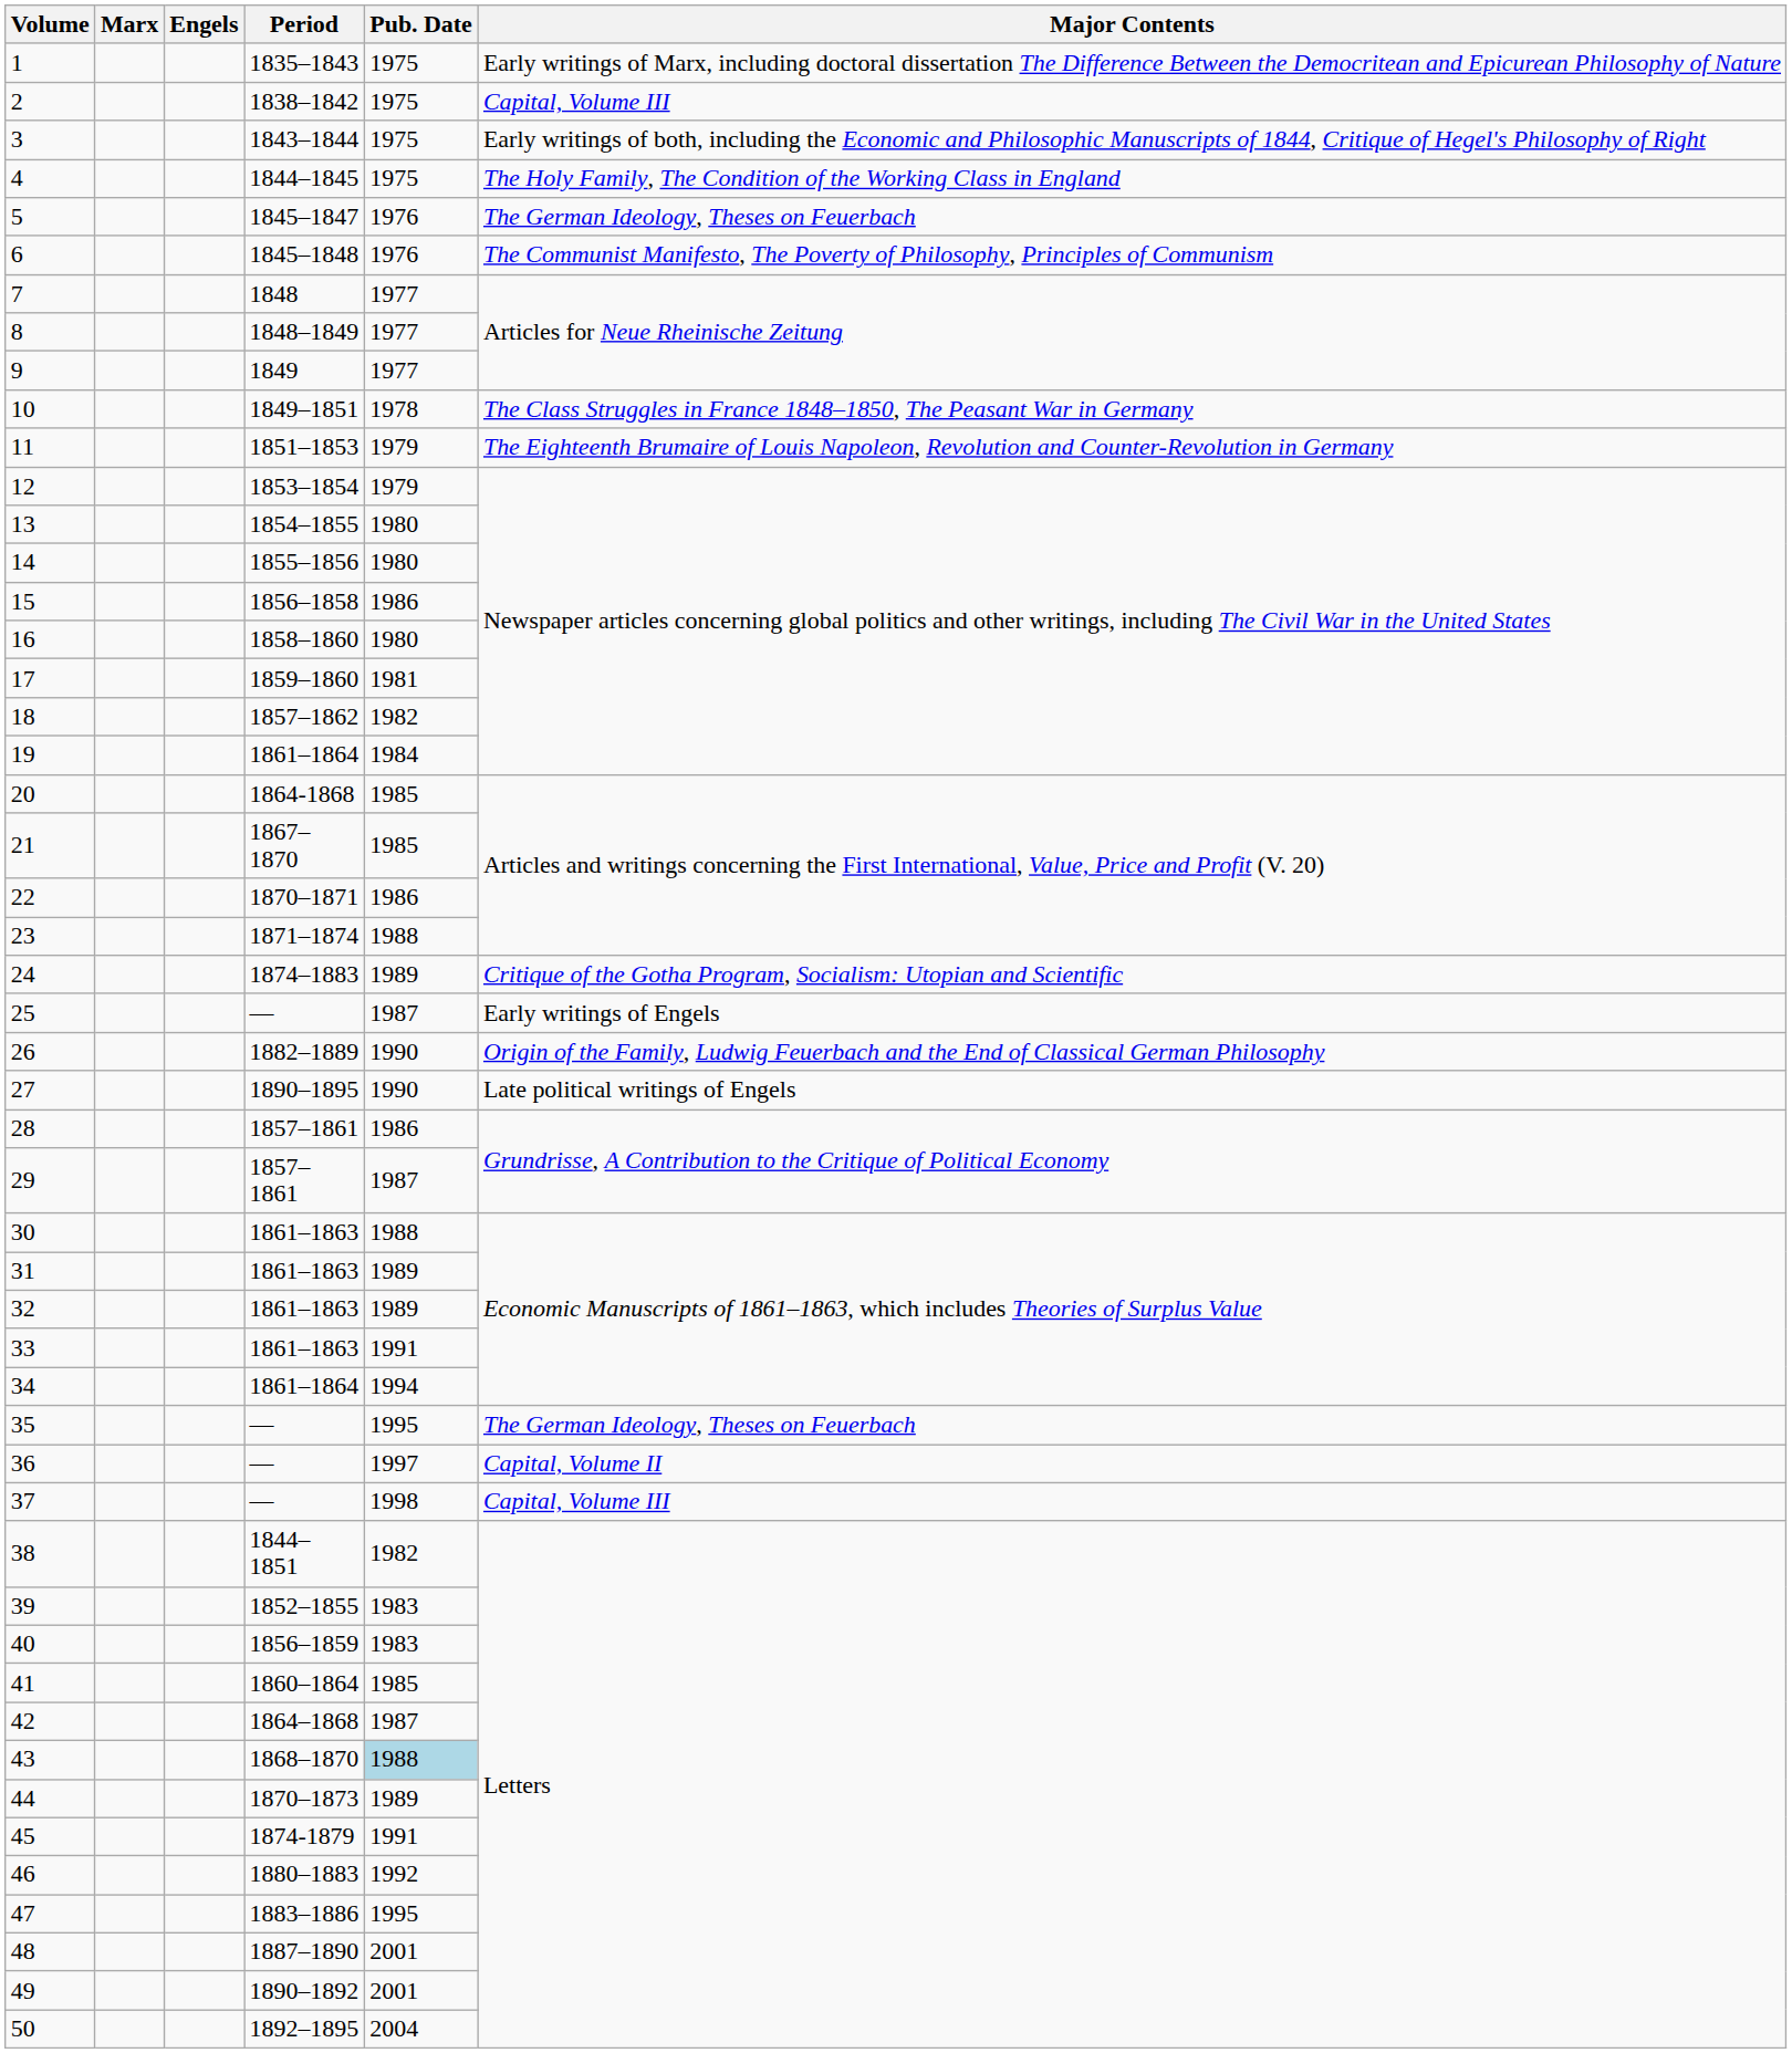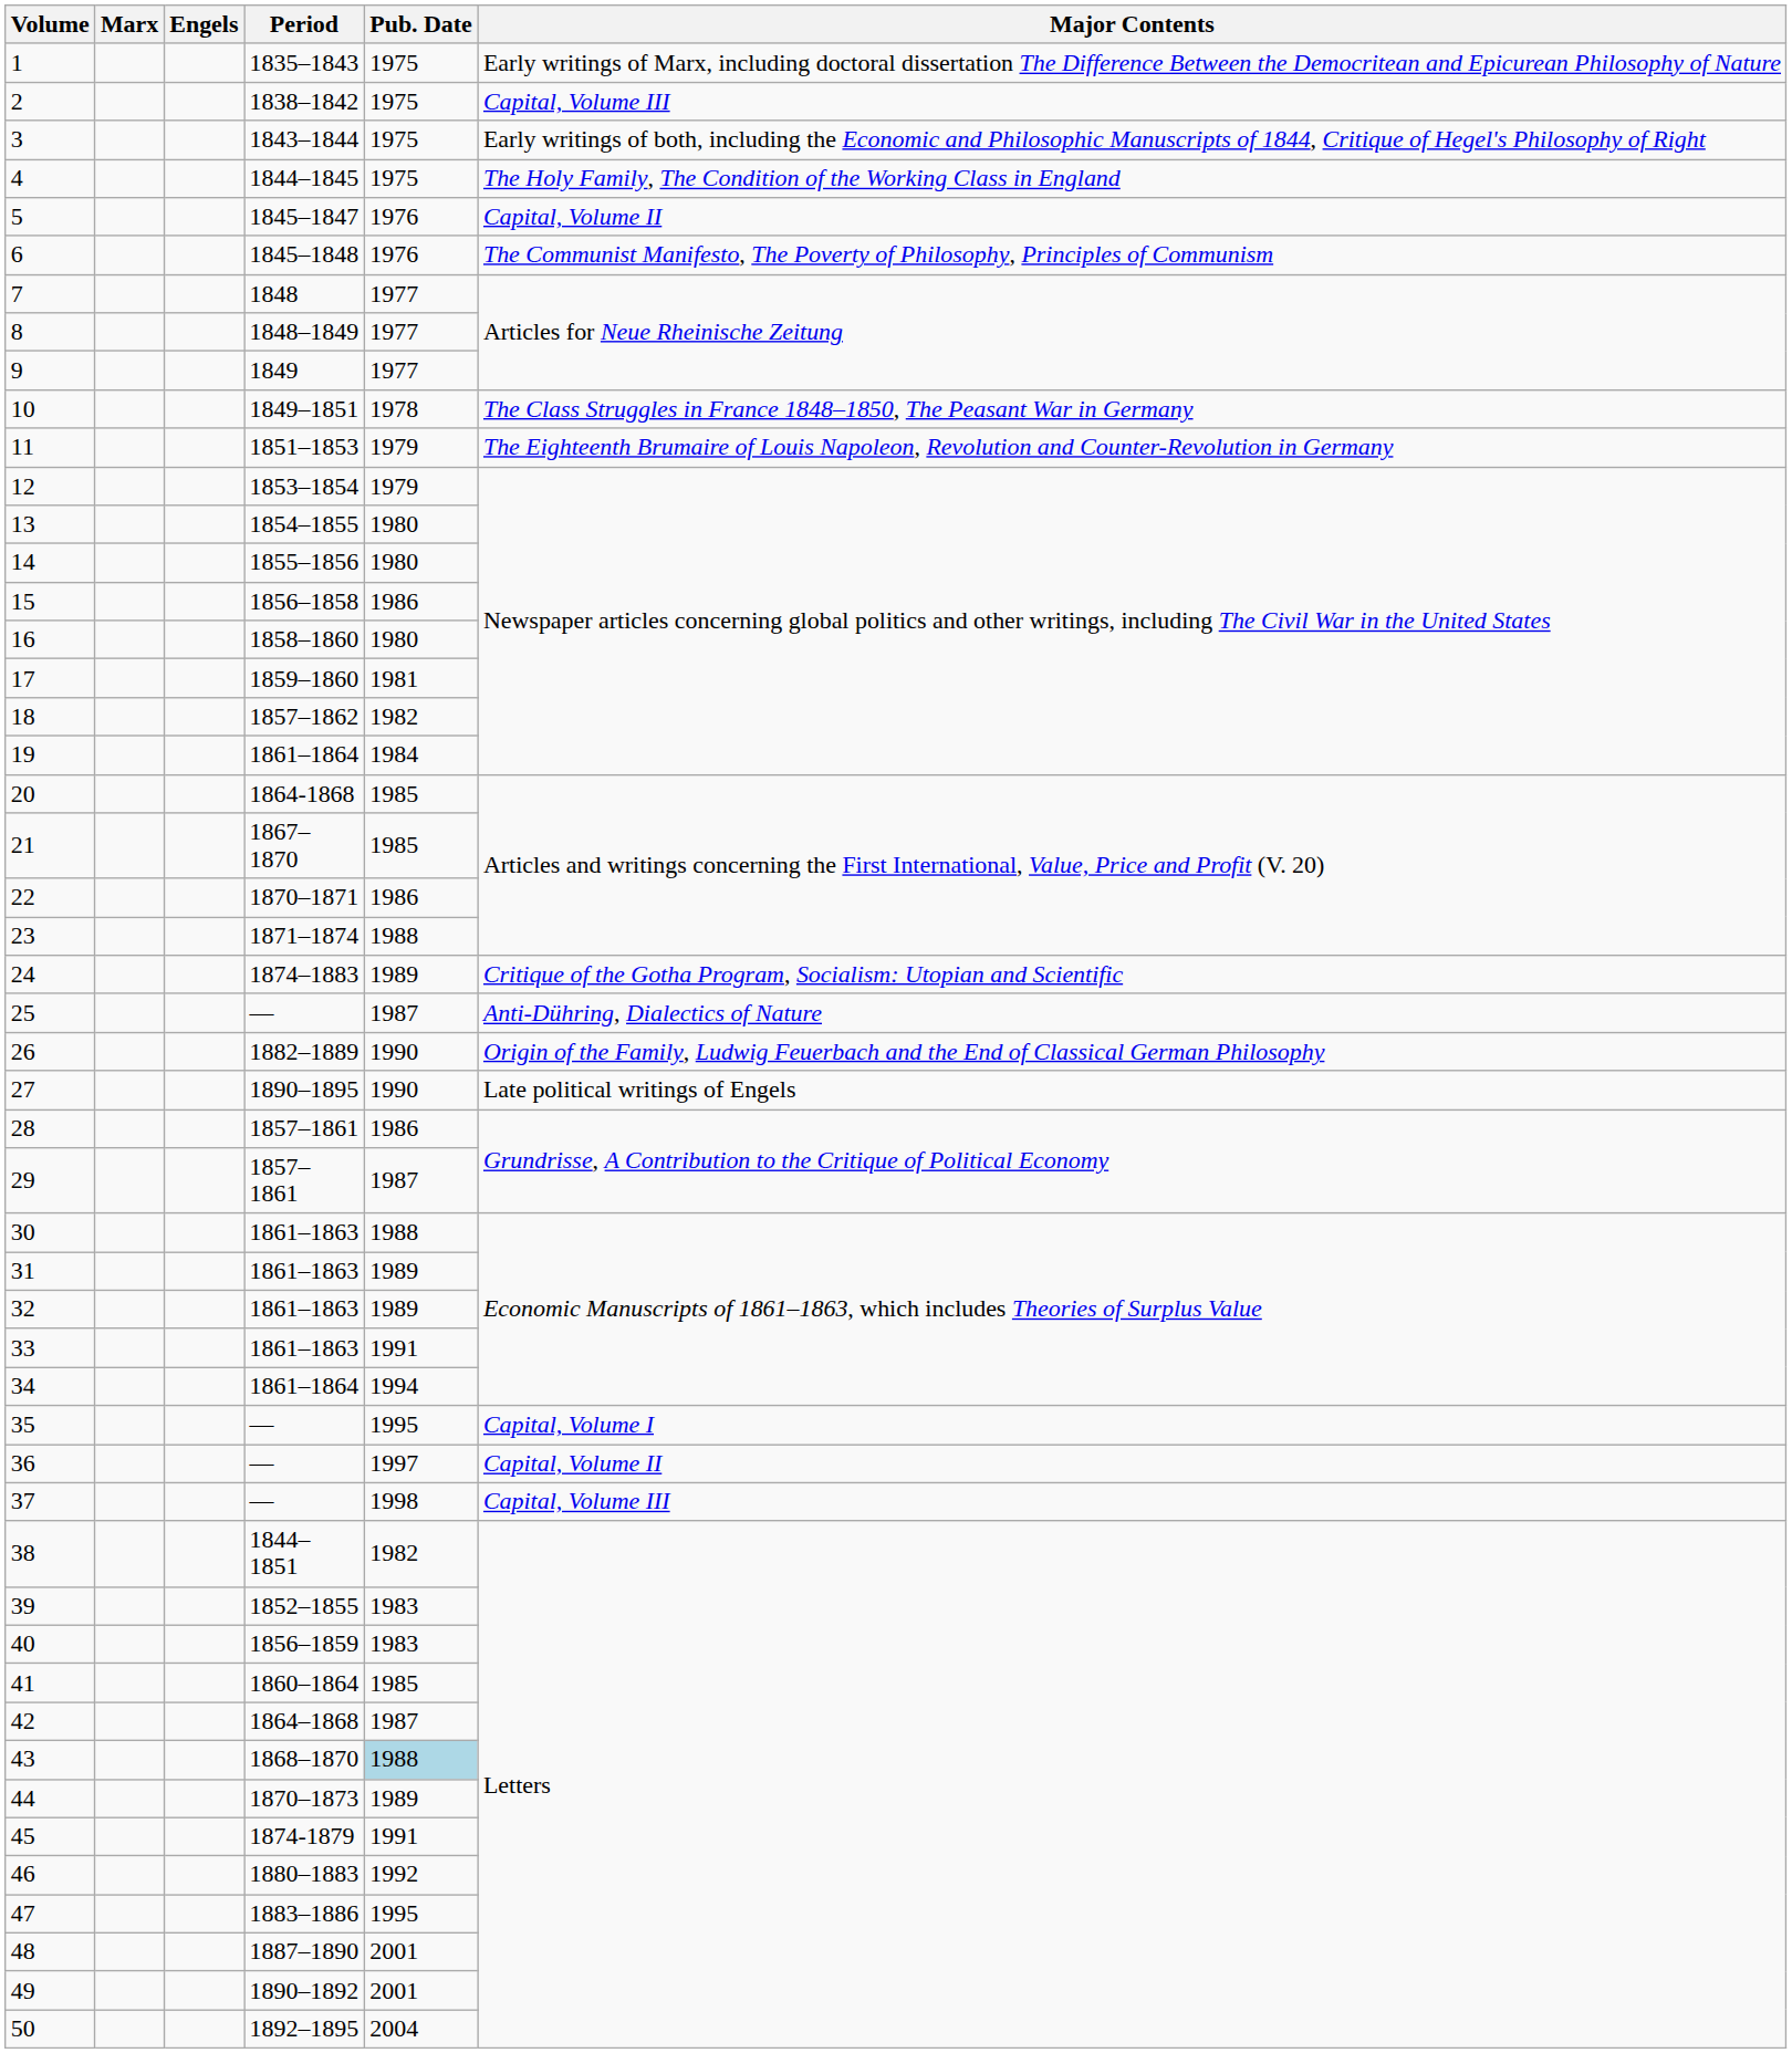 <table class="wikitable sortable">
 <tr>
 <th>Volume</th>
 <th>Marx</th>
 <th>Engels</th>
 <th>Period</th>
 <th>Pub. Date</th>
 <th class="unsortable">Major Contents</th>
 </tr>
 <tr>
 <td>1</td>
 <td></td>
 <td></td>
 <td>1835–1843</td>
 <td>1975</td>
 <td>Early writings of Marx, including doctoral dissertation <em><a href='#'>The Difference Between the Democritean and Epicurean Philosophy of Nature</a></em></td>
 </tr>
 <tr>
 <td>2</td>
 <td></td>
 <td></td>
 <td>1838–1842</td>
 <td>1975</td>
 <td><em><a href='#'>Capital, Volume III</a></em></td>
 </tr>
 <tr>
 <td>3</td>
 <td></td>
 <td></td>
 <td>1843–1844</td>
 <td>1975</td>
 <td>Early writings of both, including the <em><a href='#'>Economic and Philosophic Manuscripts of 1844</a></em>, <em><a href='#'>Critique of Hegel's Philosophy of Right</a></em></td>
 </tr>
 <tr>
 <td>4</td>
 <td></td>
 <td></td>
 <td>1844–1845</td>
 <td>1975</td>
 <td><em><a href='#'>The Holy Family</a></em>, <em><a href='#'>The Condition of the Working Class in England</a></em></td>
 </tr>
 <tr>
 <td>5</td>
 <td></td>
 <td></td>
 <td>1845–1847</td>
 <td>1976</td>
-<td><em><a href='#'>The German Ideology</a></em>, <em><a href='#'>Theses on Feuerbach</a></em></td>
+<td><em><a href='#'>Capital, Volume II</a></em></td>
 </tr>
 <tr>
 <td>6</td>
 <td></td>
 <td></td>
 <td>1845–1848</td>
 <td>1976</td>
 <td><em><a href='#'>The Communist Manifesto</a></em>, <em><a href='#'>The Poverty of Philosophy</a></em>, <em><a href='#'>Principles of Communism</a></em></td>
 </tr>
 <tr>
 <td>7</td>
 <td></td>
 <td></td>
 <td>1848</td>
 <td>1977</td>
 <td rowspan=3>Articles for <em><a href='#'>Neue Rheinische Zeitung</a></em></td>
 </tr>
 <tr>
 <td>8</td>
 <td></td>
 <td></td>
 <td>1848–1849</td>
 <td>1977</td>
 </tr>
 <tr>
 <td>9</td>
 <td></td>
 <td></td>
 <td>1849</td>
 <td>1977</td>
 </tr>
 <tr>
 <td>10</td>
 <td></td>
 <td></td>
 <td>1849–1851</td>
 <td>1978</td>
 <td><em><a href='#'>The Class Struggles in France 1848–1850</a></em>, <em><a href='#'>The Peasant War in Germany</a></em></td>
 </tr>
 <tr>
 <td>11</td>
 <td></td>
 <td></td>
 <td>1851–1853</td>
 <td>1979</td>
 <td><em><a href='#'>The Eighteenth Brumaire of Louis Napoleon</a></em>, <em><a href='#'>Revolution and Counter-Revolution in Germany</a></em></td>
 </tr>
 <tr>
 <td>12</td>
 <td></td>
 <td></td>
 <td>1853–1854</td>
 <td>1979</td>
 <td rowspan=8>Newspaper articles concerning global politics and other writings, including <em><a href='#'>The Civil War in the United States</a></em></td>
 </tr>
 <tr>
 <td>13</td>
 <td></td>
 <td></td>
 <td>1854–1855</td>
 <td>1980</td>
 </tr>
 <tr>
 <td>14</td>
 <td></td>
 <td></td>
 <td>1855–1856</td>
 <td>1980</td>
 </tr>
 <tr>
 <td>15</td>
 <td></td>
 <td></td>
 <td>1856–1858</td>
 <td>1986</td>
 </tr>
 <tr>
 <td>16</td>
 <td></td>
 <td></td>
 <td>1858–1860</td>
 <td>1980</td>
 </tr>
 <tr>
 <td>17</td>
 <td></td>
 <td></td>
 <td>1859–1860</td>
 <td>1981</td>
 </tr>
 <tr>
 <td>18</td>
 <td></td>
 <td></td>
 <td>1857–1862</td>
 <td>1982</td>
 </tr>
 <tr>
 <td>19</td>
 <td></td>
 <td></td>
 <td>1861–1864</td>
 <td>1984</td>
 </tr>
 <tr>
 <td>20</td>
 <td></td>
 <td></td>
 <td>1864-1868</td>
 <td>1985</td>
 <td rowspan=4>Articles and writings concerning the <a href='#'>First International</a>, <em><a href='#'>Value, Price and Profit</a></em> (V. 20)</td>
 </tr>
 <tr>
 <td>21</td>
 <td></td>
 <td></td>
 <td>1867–<br>1870</td>
 <td>1985</td>
 </tr>
 <tr>
 <td>22</td>
 <td></td>
 <td></td>
 <td>1870–1871</td>
 <td>1986</td>
 </tr>
 <tr>
 <td>23</td>
 <td></td>
 <td></td>
 <td>1871–1874</td>
 <td>1988</td>
 </tr>
 <tr>
 <td>24</td>
 <td></td>
 <td></td>
 <td>1874–1883</td>
 <td>1989</td>
 <td><em><a href='#'>Critique of the Gotha Program</a></em>, <em><a href='#'>Socialism: Utopian and Scientific</a></em></td>
 </tr>
 <tr>
 <td>25</td>
 <td></td>
 <td></td>
 <td>—</td>
 <td>1987</td>
-<td>Early writings of Engels</td>
+<td><em><a href='#'>Anti-Dühring</a></em>, <em><a href='#'>Dialectics of Nature</a></em></td>
 </tr>
 <tr>
 <td>26</td>
 <td></td>
 <td></td>
 <td>1882–1889</td>
 <td>1990</td>
 <td><em><a href='#'>Origin of the Family</a></em>, <em><a href='#'>Ludwig Feuerbach and the End of Classical German Philosophy</a></em></td>
 </tr>
 <tr>
 <td>27</td>
 <td></td>
 <td></td>
 <td>1890–1895</td>
 <td>1990</td>
 <td>Late political writings of Engels</td>
 </tr>
 <tr>
 <td>28</td>
 <td></td>
 <td></td>
 <td>1857–1861</td>
 <td>1986</td>
 <td rowspan=2><em><a href='#'>Grundrisse</a></em>, <em><a href='#'>A Contribution to the Critique of Political Economy</a></em></td>
 </tr>
 <tr>
 <td>29</td>
 <td></td>
 <td></td>
 <td>1857–<br>1861</td>
 <td>1987</td>
 </tr>
 <tr>
 <td>30</td>
 <td></td>
 <td></td>
 <td>1861–1863</td>
 <td>1988</td>
 <td rowspan=5><em>Economic Manuscripts of 1861–1863</em>, which includes <em><a href='#'>Theories of Surplus Value</a></em></td>
 </tr>
 <tr>
 <td>31</td>
 <td></td>
 <td></td>
 <td>1861–1863</td>
 <td>1989</td>
 </tr>
 <tr>
 <td>32</td>
 <td></td>
 <td></td>
 <td>1861–1863</td>
 <td>1989</td>
 </tr>
 <tr>
 <td>33</td>
 <td></td>
 <td></td>
 <td>1861–1863</td>
 <td>1991</td>
 </tr>
 <tr>
 <td>34</td>
 <td></td>
 <td></td>
 <td>1861–1864</td>
 <td>1994</td>
 </tr>
 <tr>
 <td>35</td>
 <td></td>
 <td></td>
 <td>—</td>
 <td>1995</td>
-<td><em><a href='#'>The German Ideology</a></em>, <em><a href='#'>Theses on Feuerbach</a></em></td>
+<td><em><a href='#'>Capital, Volume I</a></em></td>
 </tr>
 <tr>
 <td>36</td>
 <td></td>
 <td></td>
 <td>—</td>
 <td>1997</td>
 <td><em><a href='#'>Capital, Volume II</a></em></td>
 </tr>
 <tr>
 <td>37</td>
 <td></td>
 <td></td>
 <td>—</td>
 <td>1998</td>
 <td><em><a href='#'>Capital, Volume III</a></em></td>
 </tr>
 <tr>
 <td>38</td>
 <td></td>
 <td></td>
 <td>1844–<br>1851</td>
 <td>1982</td>
 <td rowspan=13>Letters</td>
 </tr>
 <tr>
 <td>39</td>
 <td></td>
 <td></td>
 <td>1852–1855</td>
 <td>1983</td>
 </tr>
 <tr>
 <td>40</td>
 <td></td>
 <td></td>
 <td>1856–1859</td>
 <td>1983</td>
 </tr>
 <tr>
 <td>41</td>
 <td></td>
 <td></td>
 <td>1860–1864</td>
 <td>1985</td>
 </tr>
 <tr>
 <td>42</td>
 <td></td>
 <td></td>
 <td>1864–1868</td>
 <td>1987</td>
 </tr>
 <tr>
 <td>43</td>
 <td></td>
 <td></td>
 <td>1868–1870</td>
 <td style="background: lightblue;">1988</td>
 </tr>
 <tr>
 <td>44</td>
 <td></td>
 <td></td>
 <td>1870–1873</td>
 <td>1989</td>
 </tr>
 <tr>
 <td>45</td>
 <td></td>
 <td></td>
 <td>1874-1879</td>
 <td>1991</td>
 </tr>
 <tr>
 <td>46</td>
 <td></td>
 <td></td>
 <td>1880–1883</td>
 <td>1992</td>
 </tr>
 <tr>
 <td>47</td>
 <td></td>
 <td></td>
 <td>1883–1886</td>
 <td>1995</td>
 </tr>
 <tr>
 <td>48</td>
 <td></td>
 <td></td>
 <td>1887–1890</td>
 <td>2001</td>
 </tr>
 <tr>
 <td>49</td>
 <td></td>
 <td></td>
 <td>1890–1892</td>
 <td>2001</td>
 </tr>
 <tr>
 <td>50</td>
 <td></td>
 <td></td>
 <td>1892–1895</td>
 <td>2004</td>
 </tr>
 </table>
